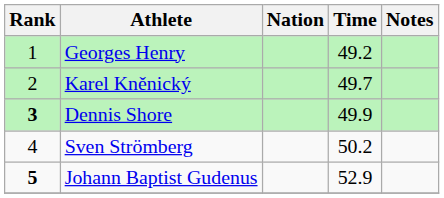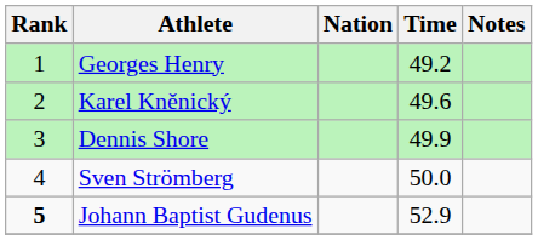 <table class="wikitable sortable" style="text-align:center">
 <tr>
 <th>Rank</th>
 <th>Athlete</th>
 <th>Nation</th>
 <th>Time</th>
 <th>Notes</th>
 </tr>
 <tr bgcolor=bbf3bb>
 <td>1</td>
 <td align=left><a href='#'>Georges Henry</a></td>
 <td align=left></td>
 <td>49.2</td>
 <td></td>
 </tr>
 <tr bgcolor=bbf3bb>
 <td>2</td>
 <td align=left><a href='#'>Karel Kněnický</a></td>
 <td align=left></td>
-<td>49.7</td>
+<td>49.6</td>
 <td></td>
 </tr>
 <tr bgcolor=bbf3bb>
-<td><strong>3</strong></td>
+<td>3</td>
 <td align=left><a href='#'>Dennis Shore</a></td>
 <td align=left></td>
 <td>49.9</td>
 <td></td>
 </tr>
 <tr>
 <td>4</td>
 <td align=left><a href='#'>Sven Strömberg</a></td>
 <td align=left></td>
-<td>50.2</td>
+<td>50.0</td>
 <td></td>
 </tr>
 <tr>
 <td><strong>5</strong></td>
 <td align=left><a href='#'>Johann Baptist Gudenus</a></td>
 <td align=left></td>
 <td>52.9</td>
 <td></td>
 </tr>
 <tr>
 </tr>
 </table>
